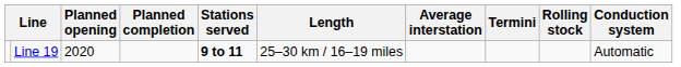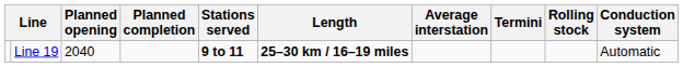 <table class="wikitable sortable" style="text-align:left;">
 <tr>
 <th colspan="2">Line</th>
 <th>Planned<br>opening</th>
 <th>Planned<br>completion</th>
 <th>Stations<br>served</th>
 <th>Length</th>
 <th>Average<br>interstation</th>
 <th>Termini</th>
 <th>Rolling<br>stock</th>
 <th>Conduction<br>system</th>
 </tr>
 <tr>
 <td class="noresize"></td>
 <td style="text-align:left;"><a href='#'>Line 19</a></td>
-<td>2020</td>
+<td>2040</td>
 <td></td>
 <td><strong>9 to 11</strong></td>
-<td>25–30 km / 16–19 miles</td>
+<td><strong>25–30 km / 16–19 miles</strong></td>
 <td></td>
 <td><br></td>
 <td></td>
 <td>Automatic</td>
 </tr>
 </table>
